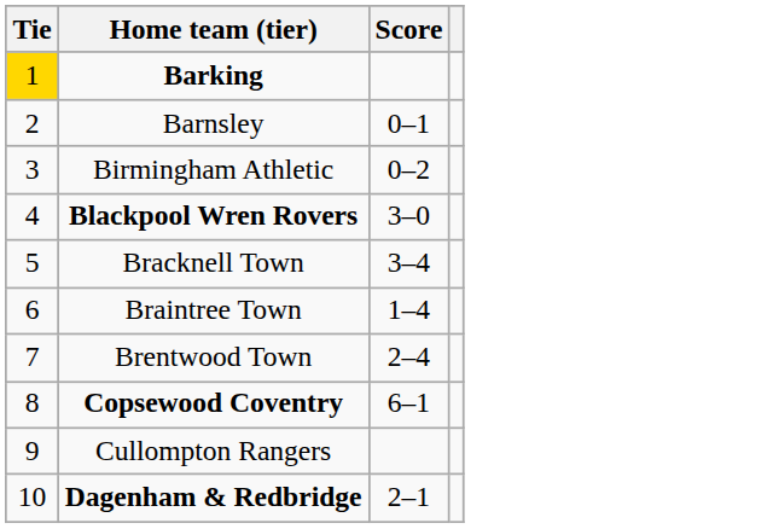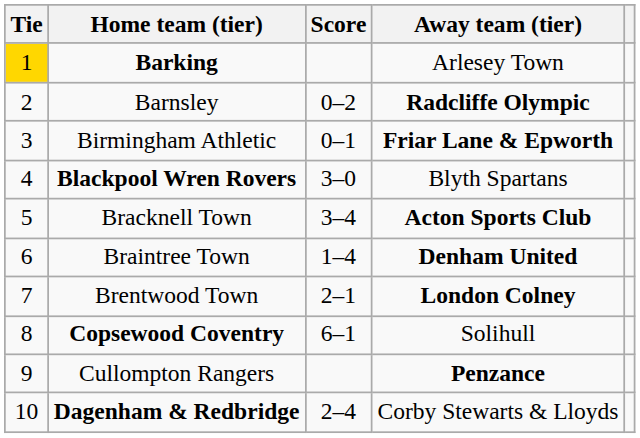 <table class="wikitable" style="text-align:center; font-size:85%">
 <tr>
 <th>Tie</th>
 <th>Home team (tier)</th>
 <th>Score</th>
+<th>Away team (tier)</th>
 <th></th>
 </tr>
 <tr>
 <td align="center" style="background: gold;">1</td>
 <td><strong>Barking</strong></td>
 <td align="center"></td>
+<td>Arlesey Town</td>
 <td></td>
 </tr>
 <tr>
 <td align="center">2</td>
 <td>Barnsley</td>
-<td align="center">0–1</td>
+<td align="center">0–2</td>
+<td><strong>Radcliffe Olympic</strong></td>
 <td></td>
 </tr>
 <tr>
 <td align="center">3</td>
 <td>Birmingham Athletic</td>
-<td align="center">0–2</td>
+<td align="center">0–1</td>
+<td><strong>Friar Lane & Epworth</strong></td>
 <td></td>
 </tr>
 <tr>
 <td align="center">4</td>
 <td><strong>Blackpool Wren Rovers</strong></td>
 <td align="center">3–0</td>
+<td>Blyth Spartans</td>
 <td></td>
 </tr>
 <tr>
 <td align="center">5</td>
 <td>Bracknell Town</td>
 <td align="center">3–4</td>
+<td><strong>Acton Sports Club</strong></td>
 <td></td>
 </tr>
 <tr>
 <td align="center">6</td>
 <td>Braintree Town</td>
 <td align="center">1–4</td>
+<td><strong>Denham United</strong></td>
 <td></td>
 </tr>
 <tr>
 <td align="center">7</td>
 <td>Brentwood Town</td>
-<td align="center">2–4</td>
+<td align="center">2–1</td>
+<td><strong>London Colney</strong></td>
 <td></td>
 </tr>
 <tr>
 <td align="center">8</td>
 <td><strong>Copsewood Coventry</strong></td>
 <td align="center">6–1</td>
+<td>Solihull</td>
 <td></td>
 </tr>
 <tr>
 <td align="center">9</td>
 <td>Cullompton Rangers</td>
 <td align="center"></td>
+<td><strong>Penzance</strong></td>
 <td></td>
 </tr>
 <tr>
 <td align="center">10</td>
 <td><strong>Dagenham & Redbridge</strong></td>
-<td align="center">2–1</td>
+<td align="center">2–4</td>
+<td>Corby Stewarts & Lloyds</td>
 <td></td>
 </tr>
 </table>
